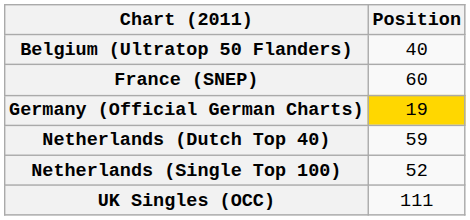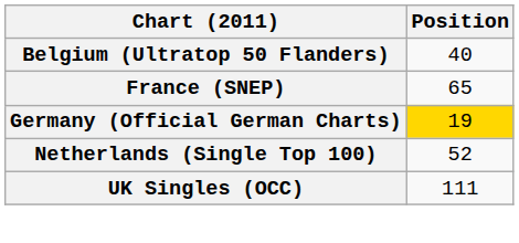 <table class="wikitable sortable plainrowheaders" style="text-align:center">
 <tr>
 <th scope="col">Chart (2011)</th>
 <th scope="col">Position</th>
 </tr>
 <tr>
 <th scope="row">Belgium (Ultratop 50 Flanders)</th>
 <td>40</td>
 </tr>
 <tr>
 <th scope="row">France (SNEP)</th>
-<td>60</td>
+<td>65</td>
 </tr>
 <tr>
 <th scope="row">Germany (Official German Charts)</th>
 <td style="background: gold;">19</td>
-</tr>
-<tr>
-<th scope="row">Netherlands (Dutch Top 40)</th>
-<td>59</td>
 </tr>
 <tr>
 <th scope="row">Netherlands (Single Top 100)</th>
 <td>52</td>
 </tr>
 <tr>
 <th scope="row">UK Singles (OCC)</th>
 <td>111</td>
 </tr>
 </table>
